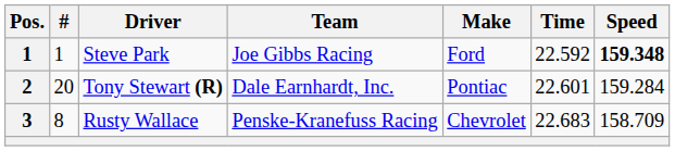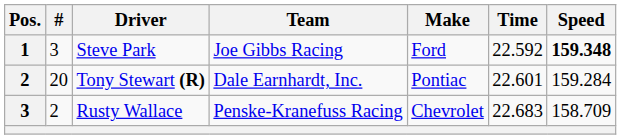 <table class="wikitable" style="font-size:95%">
 <tr>
 <th>Pos.</th>
 <th>#</th>
 <th>Driver</th>
 <th>Team</th>
 <th>Make</th>
 <th>Time</th>
 <th>Speed</th>
 </tr>
 <tr>
 <th>1</th>
-<td>1</td>
+<td>3</td>
 <td><a href='#'>Steve Park</a></td>
 <td><a href='#'>Joe Gibbs Racing</a></td>
 <td><a href='#'>Ford</a></td>
 <td>22.592</td>
 <td><strong>159.348</strong></td>
 </tr>
 <tr>
 <th>2</th>
 <td>20</td>
 <td><a href='#'>Tony Stewart</a> <strong>(R)</strong></td>
 <td><a href='#'>Dale Earnhardt, Inc.</a></td>
 <td><a href='#'>Pontiac</a></td>
 <td>22.601</td>
 <td>159.284</td>
 </tr>
 <tr>
 <th>3</th>
-<td>8</td>
+<td>2</td>
 <td><a href='#'>Rusty Wallace</a></td>
 <td><a href='#'>Penske-Kranefuss Racing</a></td>
 <td><a href='#'>Chevrolet</a></td>
 <td>22.683</td>
 <td>158.709</td>
 </tr>
 <tr>
 <th colspan="7"></th>
 </tr>
 </table>
